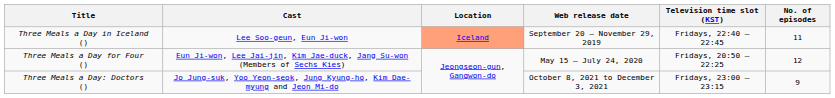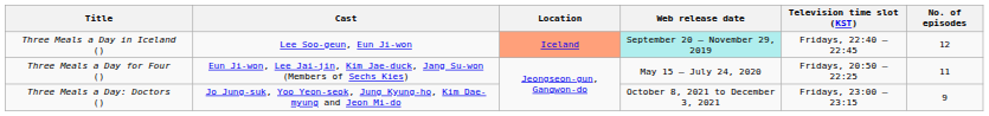 <table class="wikitable" style="text-align:center; font-size:90%;">
 <tr>
 <th style="max-width:10em;">Title</th>
 <th>Cast</th>
 <th>Location</th>
 <th>Web release date</th>
 <th>Television time slot (<a href='#'>KST</a>)</th>
 <th>No. of episodes</th>
 </tr>
 <tr>
 <td style="width:20em;"><em>Three Meals a Day in Iceland</em><br>()</td>
 <td><a href='#'>Lee Soo-geun</a>, <a href='#'>Eun Ji-won</a></td>
 <td style="background: lightsalmon; max-width:10em;"><a href='#'>Iceland</a></td>
-<td style="max-width:10em;">September 20 – November 29, 2019</td>
+<td style="background: paleturquoise; max-width:10em;">September 20 – November 29, 2019</td>
 <td>Fridays, 22:40 – 22:45</td>
-<td>11</td>
+<td>12</td>
 </tr>
 <tr>
 <td><em>Three Meals a Day for Four</em><br>()</td>
 <td><a href='#'>Eun Ji-won</a>, <a href='#'>Lee Jai-jin</a>, <a href='#'>Kim Jae-duck</a>, <a href='#'>Jang Su-won</a><br>(Members of <a href='#'>Sechs Kies</a>)</td>
 <td rowspan="2"><a href='#'>Jeongseon-gun</a>, <a href='#'>Gangwon-do</a></td>
 <td>May 15 – July 24, 2020</td>
 <td>Fridays, 20:50 – 22:25</td>
-<td>12</td>
+<td>11</td>
 </tr>
 <tr>
 <td><em>Three Meals a Day: Doctors</em><br>()</td>
 <td><a href='#'>Jo Jung-suk</a>, <a href='#'>Yoo Yeon-seok</a>, <a href='#'>Jung Kyung-ho</a>, <a href='#'>Kim Dae-myung</a> and <a href='#'>Jeon Mi-do</a></td>
 <td>October 8, 2021 to December 3, 2021</td>
 <td>Fridays, 23:00 – 23:15</td>
 <td>9</td>
 </tr>
 </table>
